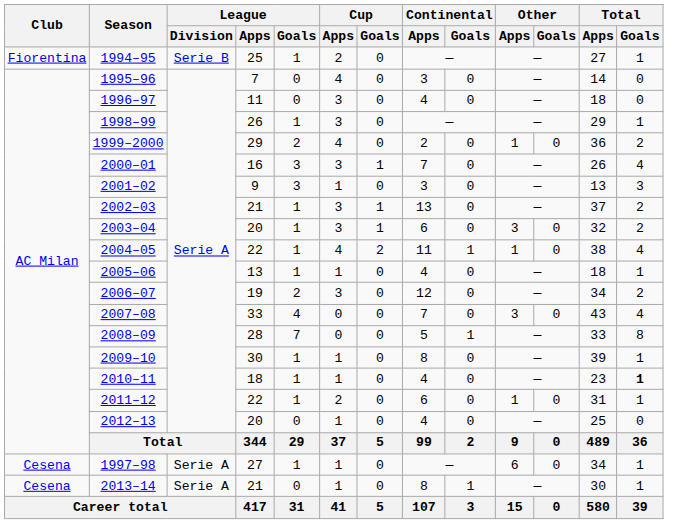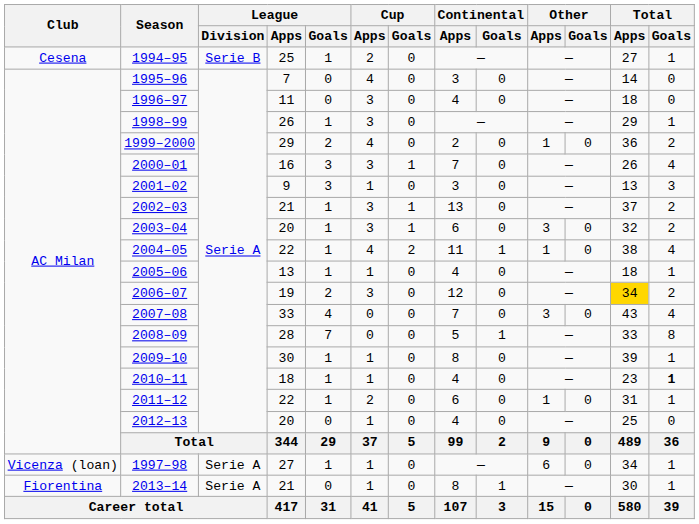 <table class="wikitable" style="text-align:center">
 <tr>
 <th rowspan="2">Club</th>
 <th rowspan="2">Season</th>
 <th colspan="3">League</th>
 <th colspan="2">Cup</th>
 <th colspan="2">Continental</th>
 <th colspan="2">Other</th>
 <th colspan="2">Total</th>
 </tr>
 <tr>
 <th>Division</th>
 <th>Apps</th>
 <th>Goals</th>
 <th>Apps</th>
 <th>Goals</th>
 <th>Apps</th>
 <th>Goals</th>
 <th>Apps</th>
 <th>Goals</th>
 <th>Apps</th>
 <th>Goals</th>
 </tr>
 <tr>
-<td><a href='#'>Fiorentina</a></td>
+<td><a href='#'>Cesena</a></td>
 <td><a href='#'>1994–95</a></td>
 <td><a href='#'>Serie B</a></td>
 <td>25</td>
 <td>1</td>
 <td>2</td>
 <td>0</td>
 <td colspan="2">—</td>
 <td colspan="2">—</td>
 <td>27</td>
 <td>1</td>
 </tr>
 <tr>
 <td rowspan="18"><a href='#'>AC Milan</a></td>
 <td><a href='#'>1995–96</a></td>
 <td rowspan="17"><a href='#'>Serie A</a></td>
 <td>7</td>
 <td>0</td>
 <td>4</td>
 <td>0</td>
 <td>3</td>
 <td>0</td>
 <td colspan="2">—</td>
 <td>14</td>
 <td>0</td>
 </tr>
 <tr>
 <td><a href='#'>1996–97</a></td>
 <td>11</td>
 <td>0</td>
 <td>3</td>
 <td>0</td>
 <td>4</td>
 <td>0</td>
 <td colspan="2">—</td>
 <td>18</td>
 <td>0</td>
 </tr>
 <tr>
 <td><a href='#'>1998–99</a></td>
 <td>26</td>
 <td>1</td>
 <td>3</td>
 <td>0</td>
 <td colspan="2">—</td>
 <td colspan="2">—</td>
 <td>29</td>
 <td>1</td>
 </tr>
 <tr>
 <td><a href='#'>1999–2000</a></td>
 <td>29</td>
 <td>2</td>
 <td>4</td>
 <td>0</td>
 <td>2</td>
 <td>0</td>
 <td>1</td>
 <td>0</td>
 <td>36</td>
 <td>2</td>
 </tr>
 <tr>
 <td><a href='#'>2000–01</a></td>
 <td>16</td>
 <td>3</td>
 <td>3</td>
 <td>1</td>
 <td>7</td>
 <td>0</td>
 <td colspan="2">—</td>
 <td>26</td>
 <td>4</td>
 </tr>
 <tr>
 <td><a href='#'>2001–02</a></td>
 <td>9</td>
 <td>3</td>
 <td>1</td>
 <td>0</td>
 <td>3</td>
 <td>0</td>
 <td colspan="2">—</td>
 <td>13</td>
 <td>3</td>
 </tr>
 <tr>
 <td><a href='#'>2002–03</a></td>
 <td>21</td>
 <td>1</td>
 <td>3</td>
 <td>1</td>
 <td>13</td>
 <td>0</td>
 <td colspan="2">—</td>
 <td>37</td>
 <td>2</td>
 </tr>
 <tr>
 <td><a href='#'>2003–04</a></td>
 <td>20</td>
 <td>1</td>
 <td>3</td>
 <td>1</td>
 <td>6</td>
 <td>0</td>
 <td>3</td>
 <td>0</td>
 <td>32</td>
 <td>2</td>
 </tr>
 <tr>
 <td><a href='#'>2004–05</a></td>
 <td>22</td>
 <td>1</td>
 <td>4</td>
 <td>2</td>
 <td>11</td>
 <td>1</td>
 <td>1</td>
 <td>0</td>
 <td>38</td>
 <td>4</td>
 </tr>
 <tr>
 <td><a href='#'>2005–06</a></td>
 <td>13</td>
 <td>1</td>
 <td>1</td>
 <td>0</td>
 <td>4</td>
 <td>0</td>
 <td colspan="2">—</td>
 <td>18</td>
 <td>1</td>
 </tr>
 <tr>
 <td><a href='#'>2006–07</a></td>
 <td>19</td>
 <td>2</td>
 <td>3</td>
 <td>0</td>
 <td>12</td>
 <td>0</td>
 <td colspan="2">—</td>
-<td>34</td>
+<td style="background: gold;">34</td>
 <td>2</td>
 </tr>
 <tr>
 <td><a href='#'>2007–08</a></td>
 <td>33</td>
 <td>4</td>
 <td>0</td>
 <td>0</td>
 <td>7</td>
 <td>0</td>
 <td>3</td>
 <td>0</td>
 <td>43</td>
 <td>4</td>
 </tr>
 <tr>
 <td><a href='#'>2008–09</a></td>
 <td>28</td>
 <td>7</td>
 <td>0</td>
 <td>0</td>
 <td>5</td>
 <td>1</td>
 <td colspan="2">—</td>
 <td>33</td>
 <td>8</td>
 </tr>
 <tr>
 <td><a href='#'>2009–10</a></td>
 <td>30</td>
 <td>1</td>
 <td>1</td>
 <td>0</td>
 <td>8</td>
 <td>0</td>
 <td colspan="2">—</td>
 <td>39</td>
 <td>1</td>
 </tr>
 <tr>
 <td><a href='#'>2010–11</a></td>
 <td>18</td>
 <td>1</td>
 <td>1</td>
 <td>0</td>
 <td>4</td>
 <td>0</td>
 <td colspan="2">—</td>
 <td>23</td>
 <td><strong>1</strong></td>
 </tr>
 <tr>
 <td><a href='#'>2011–12</a></td>
 <td>22</td>
 <td>1</td>
 <td>2</td>
 <td>0</td>
 <td>6</td>
 <td>0</td>
 <td>1</td>
 <td>0</td>
 <td>31</td>
 <td>1</td>
 </tr>
 <tr>
 <td><a href='#'>2012–13</a></td>
 <td>20</td>
 <td>0</td>
 <td>1</td>
 <td>0</td>
 <td>4</td>
 <td>0</td>
 <td colspan="2">—</td>
 <td>25</td>
 <td>0</td>
 </tr>
 <tr>
 <th colspan="2">Total</th>
 <th>344</th>
 <th>29</th>
 <th>37</th>
 <th>5</th>
 <th>99</th>
 <th>2</th>
 <th>9</th>
 <th>0</th>
 <th>489</th>
 <th>36</th>
 </tr>
 <tr>
-<td><a href='#'>Cesena</a></td>
+<td><a href='#'>Vicenza</a> (loan)</td>
 <td><a href='#'>1997–98</a></td>
 <td>Serie A</td>
 <td>27</td>
 <td>1</td>
 <td>1</td>
 <td>0</td>
 <td colspan="2">—</td>
 <td>6</td>
 <td>0</td>
 <td>34</td>
 <td>1</td>
 </tr>
 <tr>
-<td><a href='#'>Cesena</a></td>
+<td><a href='#'>Fiorentina</a></td>
 <td><a href='#'>2013–14</a></td>
 <td>Serie A</td>
 <td>21</td>
 <td>0</td>
 <td>1</td>
 <td>0</td>
 <td>8</td>
 <td>1</td>
 <td colspan="2">—</td>
 <td>30</td>
 <td>1</td>
 </tr>
 <tr>
 <th colspan="3">Career total</th>
 <th>417</th>
 <th>31</th>
 <th>41</th>
 <th>5</th>
 <th>107</th>
 <th>3</th>
 <th>15</th>
 <th>0</th>
 <th>580</th>
 <th>39</th>
 </tr>
 </table>
